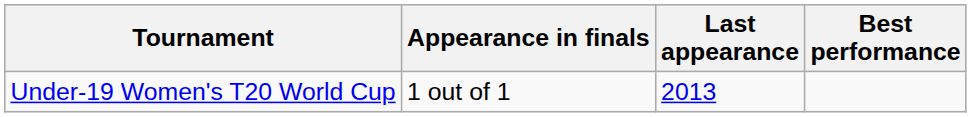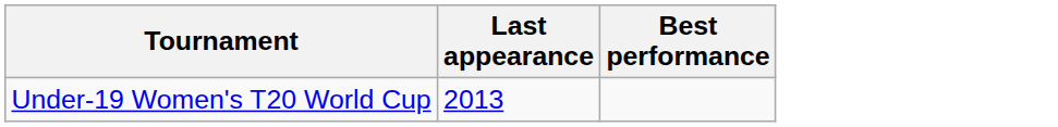 <table class="wikitable sortable" style="text-align:left;">
 <tr>
 <th>Tournament</th>
-<th data-sort-type="number">Appearance in finals</th>
 <th>Last<br>appearance</th>
 <th>Best<br>performance</th>
 </tr>
 <tr>
 <td><a href='#'>Under-19 Women's T20 World Cup</a></td>
-<td>1 out of 1</td>
 <td><a href='#'>2013</a></td>
 <td></td>
 </tr>
 </table>
